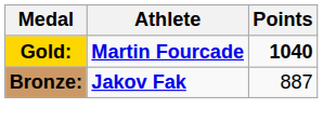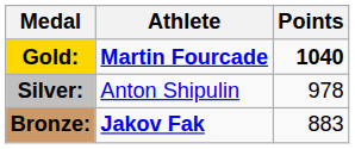 <table class="wikitable">
 <tr>
 <th>Medal</th>
 <th>Athlete</th>
 <th>Points</th>
 </tr>
 <tr>
 <td style="text-align:center;background-color:gold;"><strong>Gold:</strong></td>
 <td> <strong><a href='#'>Martin Fourcade</a></strong></td>
 <td align="right"><strong>1040</strong></td>
 </tr>
 <tr>
+<td style="text-align:center;background-color:silver;"><strong>Silver:</strong></td>
+<td> <a href='#'>Anton Shipulin</a></td>
+<td align="right">978</td>
+</tr>
+<tr>
 <td style="text-align:center;background-color:#CC9966;"><strong>Bronze:</strong></td>
 <td><strong> <a href='#'>Jakov Fak</a></strong></td>
-<td align="right">887</td>
+<td align="right">883</td>
 </tr>
 </table>
